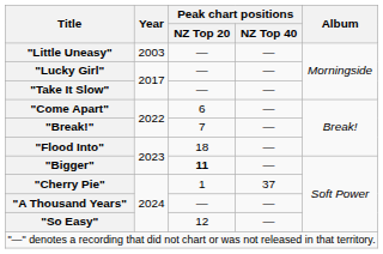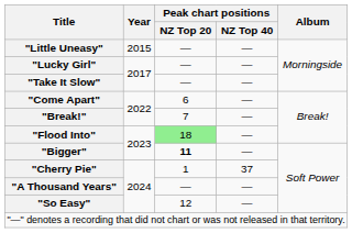 <table class="wikitable plainrowheaders" style="text-align:center">
 <tr>
 <th scope="col" rowspan="2">Title</th>
 <th scope="col" rowspan="2">Year</th>
 <th colspan="2">Peak chart positions</th>
 <th rowspan="2" scope="col">Album</th>
 </tr>
 <tr>
 <th>NZ Top 20</th>
 <th>NZ Top 40</th>
 </tr>
 <tr>
 <th scope="row">"Little Uneasy"</th>
-<td>2003</td>
+<td>2015</td>
 <td>—</td>
 <td>—</td>
 <td rowspan="3"><em>Morningside</em></td>
 </tr>
 <tr>
 <th scope="row">"Lucky Girl"</th>
 <td rowspan="2">2017</td>
 <td>—</td>
 <td>—</td>
 </tr>
 <tr>
 <th scope="row">"Take It Slow"</th>
 <td>—</td>
 <td>—</td>
 </tr>
 <tr>
 <th scope="row">"Come Apart"</th>
 <td rowspan="2">2022</td>
 <td>6</td>
 <td>—</td>
 <td rowspan="3"><em>Break!</em></td>
 </tr>
 <tr>
 <th scope="row">"Break!"</th>
 <td>7</td>
 <td>—</td>
 </tr>
 <tr>
 <th scope="row">"Flood Into"</th>
 <td rowspan="2">2023</td>
-<td>18</td>
+<td style="background: lightgreen;">18</td>
 <td>—</td>
 </tr>
 <tr>
 <th scope="row">"Bigger"</th>
 <td><strong>11</strong></td>
 <td>—</td>
 <td rowspan="4"><em>Soft Power</em></td>
 </tr>
 <tr>
 <th scope="row">"Cherry Pie"</th>
 <td rowspan="3">2024</td>
 <td>1</td>
 <td>37</td>
 </tr>
 <tr>
 <th scope="row">"A Thousand Years"</th>
 <td>—</td>
 <td>—</td>
 </tr>
 <tr>
 <th scope="row">"So Easy"</th>
 <td>12</td>
 <td>—</td>
 </tr>
 <tr>
 <td colspan="5" style="font-size:90%">"—" denotes a recording that did not chart or was not released in that territory.</td>
 </tr>
 </table>
